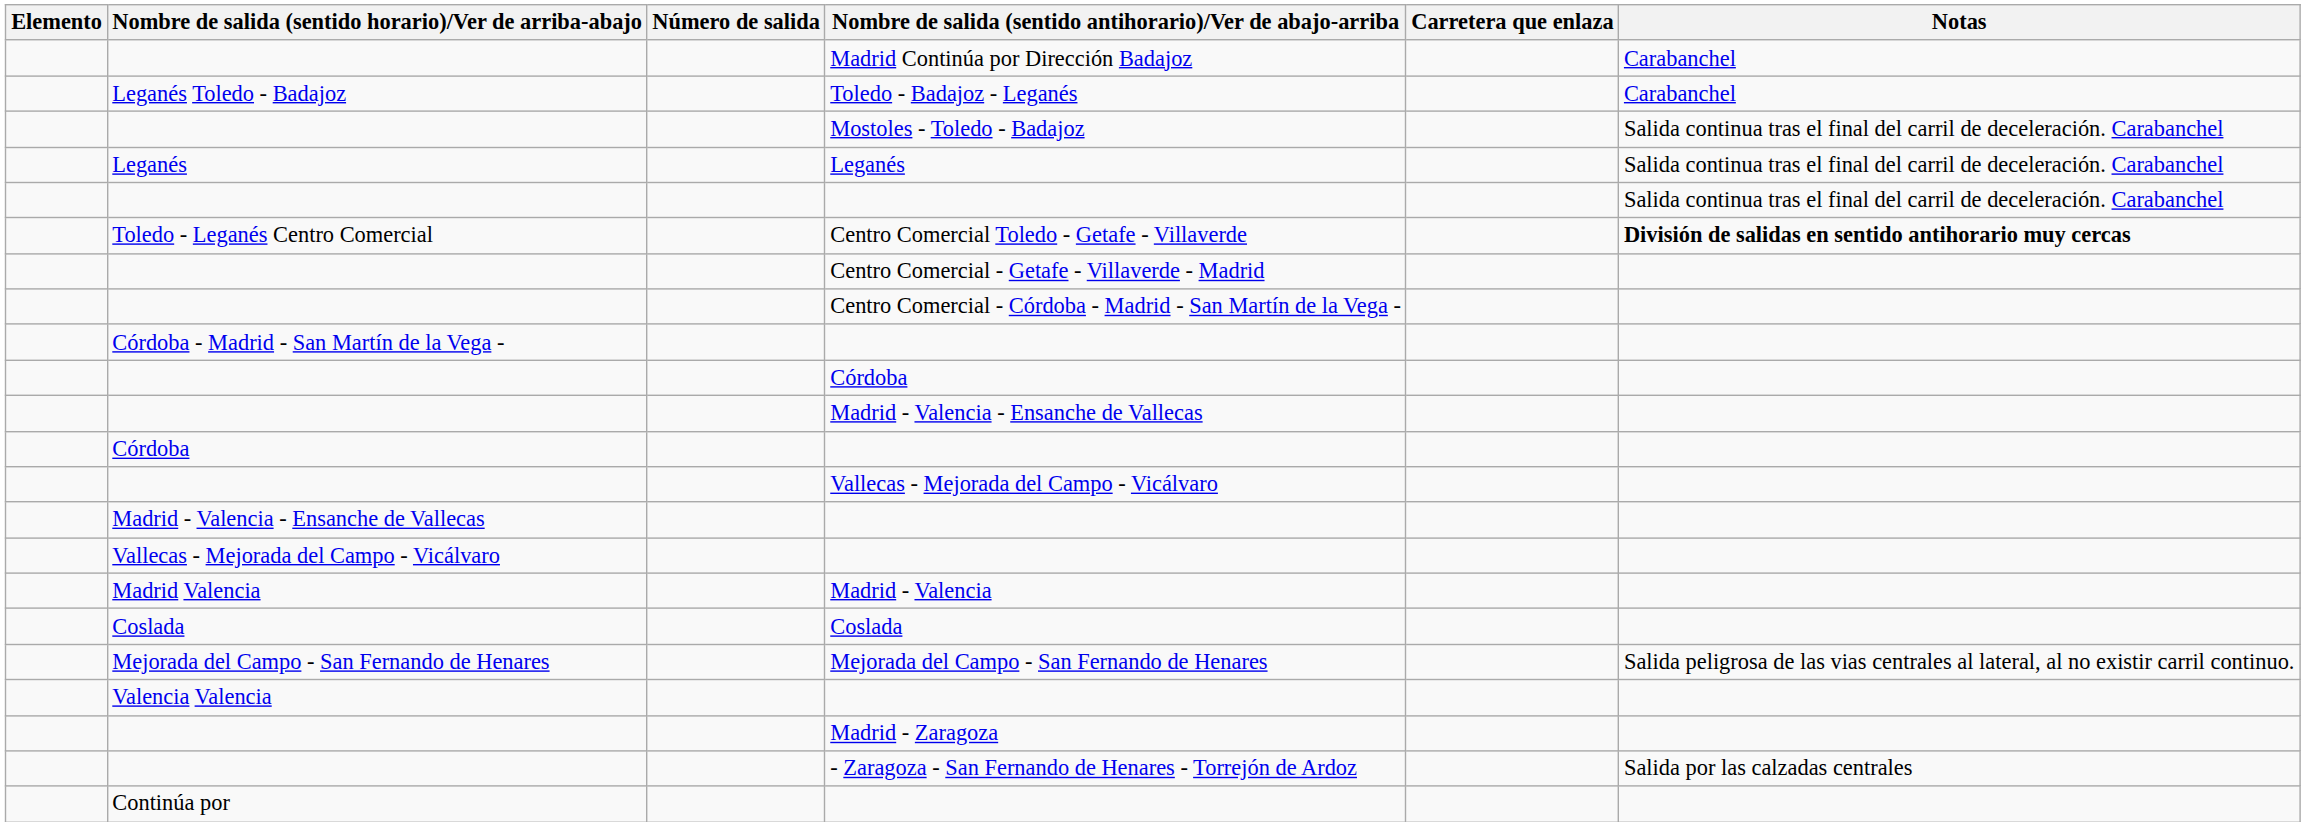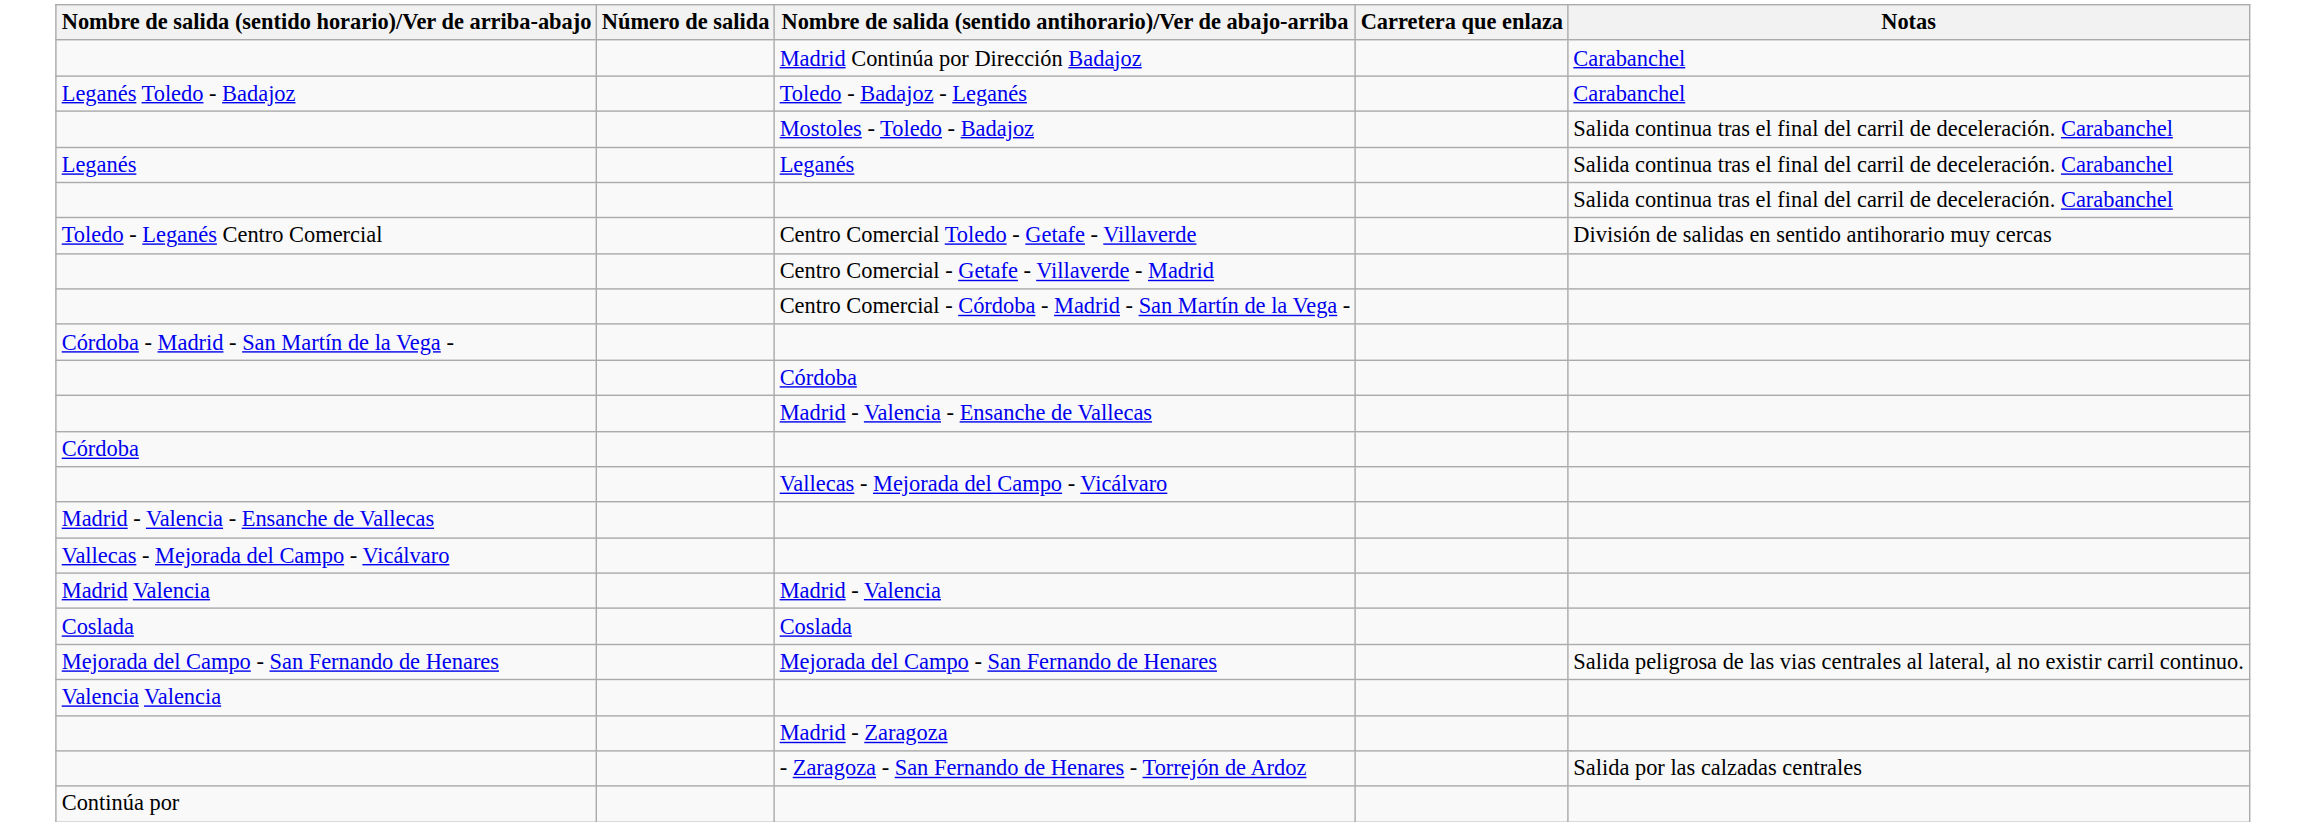 <table class="wikitable" style="margin:1em auto">
 <tr>
-<th>Elemento</th>
 <th>Nombre de salida (sentido horario)/Ver de arriba-abajo</th>
 <th>Número de salida</th>
 <th>Nombre de salida (sentido antihorario)/Ver de abajo-arriba</th>
 <th>Carretera que enlaza</th>
 <th>Notas</th>
 </tr>
 <tr>
 <td></td>
 <td></td>
-<td></td>
 <td><a href='#'>Madrid</a>  Continúa por  Dirección <a href='#'>Badajoz</a></td>
 <td></td>
 <td><a href='#'>Carabanchel</a></td>
 </tr>
 <tr>
-<td></td>
 <td><a href='#'>Leganés</a>     <a href='#'>Toledo</a> - <a href='#'>Badajoz</a></td>
 <td></td>
 <td><a href='#'>Toledo</a> - <a href='#'>Badajoz</a> - <a href='#'>Leganés</a></td>
 <td>  </td>
 <td><a href='#'>Carabanchel</a></td>
 </tr>
 <tr>
 <td></td>
 <td></td>
-<td></td>
 <td><a href='#'>Mostoles</a> - <a href='#'>Toledo</a> - <a href='#'>Badajoz</a></td>
 <td>  </td>
 <td>Salida continua tras el final del carril de deceleración. <a href='#'>Carabanchel</a></td>
 </tr>
 <tr>
-<td></td>
 <td><a href='#'>Leganés</a></td>
 <td></td>
 <td><a href='#'>Leganés</a></td>
 <td></td>
 <td>Salida continua tras el final del carril de deceleración. <a href='#'>Carabanchel</a></td>
 </tr>
 <tr>
 <td></td>
 <td></td>
 <td></td>
 <td></td>
-<td></td>
 <td>Salida continua tras el final del carril de deceleración. <a href='#'>Carabanchel</a></td>
 </tr>
 <tr>
-<td></td>
 <td><a href='#'>Toledo</a> - <a href='#'>Leganés</a> Centro Comercial</td>
 <td></td>
 <td>Centro Comercial <a href='#'>Toledo</a> - <a href='#'>Getafe</a> - <a href='#'>Villaverde</a></td>
 <td> </td>
-<td><strong>División de salidas en sentido antihorario muy cercas</strong></td>
+<td>División de salidas en sentido antihorario muy cercas</td>
 </tr>
 <tr>
-<td></td>
 <td></td>
 <td></td>
 <td>Centro Comercial - <a href='#'>Getafe</a> - <a href='#'>Villaverde</a> - <a href='#'>Madrid</a></td>
 <td></td>
 <td></td>
 </tr>
 <tr>
 <td></td>
 <td></td>
-<td></td>
 <td>Centro Comercial - <a href='#'>Córdoba</a> - <a href='#'>Madrid</a> - <a href='#'>San Martín de la Vega</a> - </td>
 <td>  </td>
 <td></td>
 </tr>
 <tr>
-<td></td>
 <td><a href='#'>Córdoba</a> - <a href='#'>Madrid</a> - <a href='#'>San Martín de la Vega</a> - </td>
 <td></td>
 <td></td>
 <td>  </td>
 <td></td>
 </tr>
 <tr>
 <td></td>
 <td></td>
-<td></td>
 <td>      <a href='#'>Córdoba</a></td>
 <td></td>
 <td></td>
 </tr>
 <tr>
 <td></td>
 <td></td>
-<td></td>
 <td><a href='#'>Madrid</a> - <a href='#'>Valencia</a> - <a href='#'>Ensanche de Vallecas</a></td>
 <td> </td>
 <td></td>
 </tr>
 <tr>
-<td></td>
 <td>      <a href='#'>Córdoba</a></td>
 <td></td>
 <td></td>
 <td></td>
 <td></td>
 </tr>
 <tr>
 <td></td>
 <td></td>
-<td></td>
 <td><a href='#'>Vallecas</a> - <a href='#'>Mejorada del Campo</a> - <a href='#'>Vicálvaro</a></td>
 <td></td>
 <td></td>
 </tr>
 <tr>
-<td></td>
 <td><a href='#'>Madrid</a> - <a href='#'>Valencia</a> - <a href='#'>Ensanche de Vallecas</a></td>
 <td></td>
 <td></td>
 <td> </td>
 <td></td>
 </tr>
 <tr>
-<td></td>
 <td><a href='#'>Vallecas</a> - <a href='#'>Mejorada del Campo</a> - <a href='#'>Vicálvaro</a></td>
 <td></td>
 <td></td>
 <td></td>
 <td></td>
 </tr>
 <tr>
-<td></td>
 <td><a href='#'>Madrid</a> <a href='#'>Valencia</a></td>
 <td></td>
 <td><a href='#'>Madrid</a> - <a href='#'>Valencia</a></td>
 <td> </td>
 <td></td>
 </tr>
 <tr>
-<td></td>
 <td><a href='#'>Coslada</a></td>
 <td></td>
 <td><a href='#'>Coslada</a></td>
 <td></td>
 <td></td>
 </tr>
 <tr>
-<td></td>
 <td><a href='#'>Mejorada del Campo</a> - <a href='#'>San Fernando de Henares</a></td>
 <td></td>
 <td><a href='#'>Mejorada del Campo</a> - <a href='#'>San Fernando de Henares</a></td>
 <td> </td>
 <td>Salida peligrosa de las vias centrales al lateral, al no existir carril continuo.</td>
 </tr>
 <tr>
-<td></td>
 <td>   <a href='#'>Valencia</a>      <a href='#'>Valencia</a>  </td>
 <td></td>
 <td></td>
 <td></td>
 <td></td>
 </tr>
 <tr>
 <td></td>
 <td></td>
-<td></td>
 <td><a href='#'>Madrid</a> - <a href='#'>Zaragoza</a>  </td>
 <td> </td>
 <td></td>
 </tr>
 <tr>
 <td></td>
 <td></td>
-<td></td>
 <td>    - <a href='#'>Zaragoza</a> - <a href='#'>San Fernando de Henares</a> - <a href='#'>Torrejón de Ardoz</a></td>
 <td>    </td>
 <td>Salida por las calzadas centrales</td>
 </tr>
 <tr>
-<td></td>
 <td>Continúa por</td>
 <td></td>
 <td></td>
 <td></td>
 <td></td>
 </tr>
 </table>
